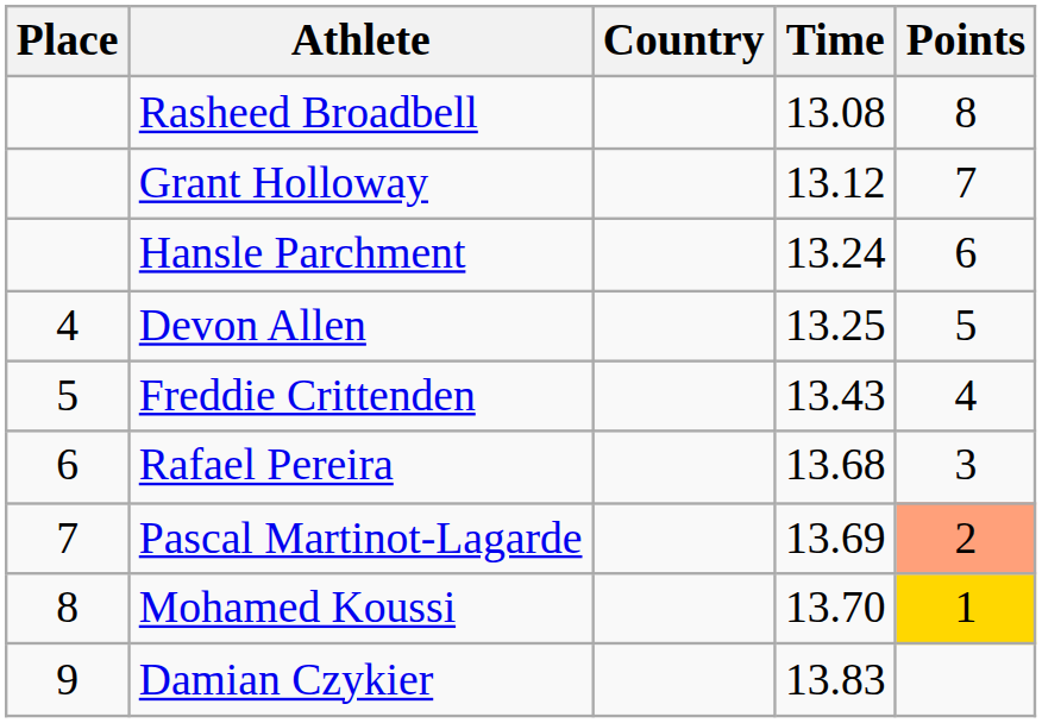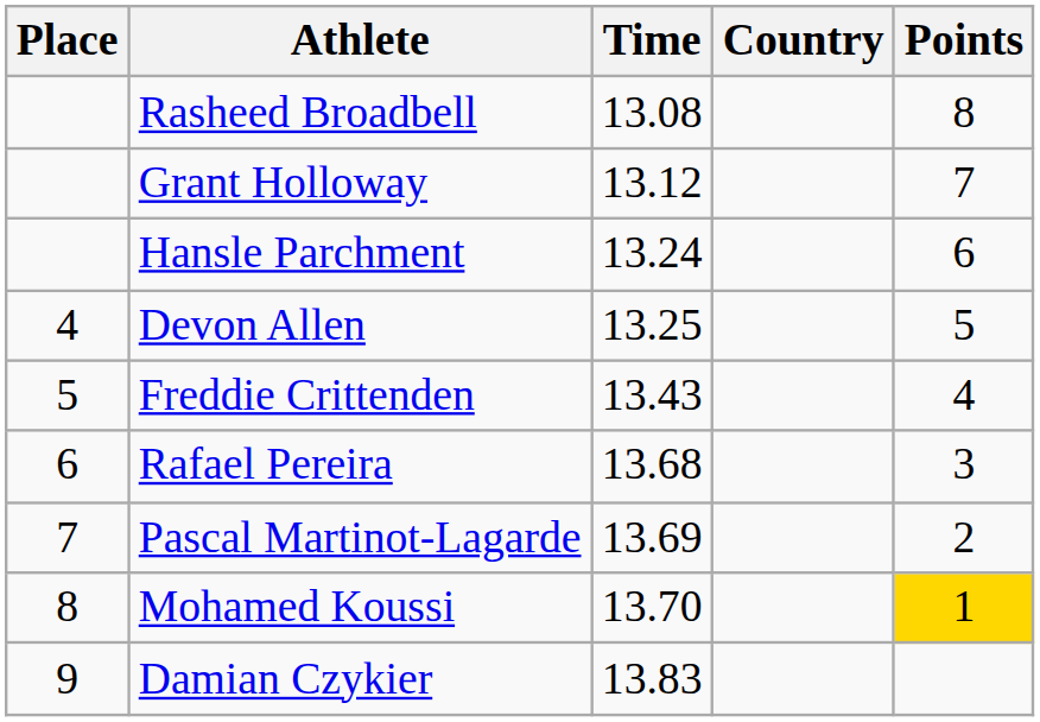 <table class="wikitable">
 <tr>
 <th>Place</th>
 <th>Athlete</th>
+<th>Time</th>
 <th>Country</th>
-<th>Time</th>
 <th>Points</th>
 </tr>
 <tr>
 <td align=center></td>
 <td><a href='#'>Rasheed Broadbell</a></td>
+<td>13.08</td>
 <td></td>
-<td>13.08</td>
 <td align=center>8</td>
 </tr>
 <tr>
 <td align=center></td>
 <td><a href='#'>Grant Holloway</a></td>
+<td>13.12</td>
 <td></td>
-<td>13.12</td>
 <td align=center>7</td>
 </tr>
 <tr>
 <td align=center></td>
 <td><a href='#'>Hansle Parchment</a></td>
+<td>13.24</td>
 <td></td>
-<td>13.24</td>
 <td align=center>6</td>
 </tr>
 <tr>
 <td align=center>4</td>
 <td><a href='#'>Devon Allen</a></td>
+<td>13.25</td>
 <td></td>
-<td>13.25</td>
 <td align=center>5</td>
 </tr>
 <tr>
 <td align=center>5</td>
 <td><a href='#'>Freddie Crittenden</a></td>
+<td>13.43</td>
 <td></td>
-<td>13.43</td>
 <td align=center>4</td>
 </tr>
 <tr>
 <td align=center>6</td>
 <td><a href='#'>Rafael Pereira</a></td>
+<td>13.68</td>
 <td></td>
-<td>13.68</td>
 <td align=center>3</td>
 </tr>
 <tr>
 <td align=center>7</td>
 <td><a href='#'>Pascal Martinot-Lagarde</a></td>
+<td>13.69</td>
 <td></td>
-<td>13.69</td>
-<td align=center style="background: lightsalmon;">2</td>
+<td align=center>2</td>
 </tr>
 <tr>
 <td align=center>8</td>
 <td><a href='#'>Mohamed Koussi</a></td>
+<td>13.70</td>
 <td></td>
-<td>13.70</td>
 <td align=center style="background: gold;">1</td>
 </tr>
 <tr>
 <td align=center>9</td>
 <td><a href='#'>Damian Czykier</a></td>
+<td>13.83</td>
 <td></td>
-<td>13.83</td>
 <td align=center></td>
 </tr>
 </table>
